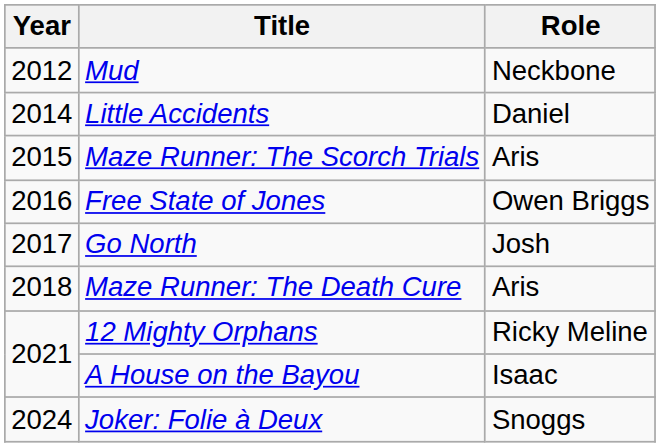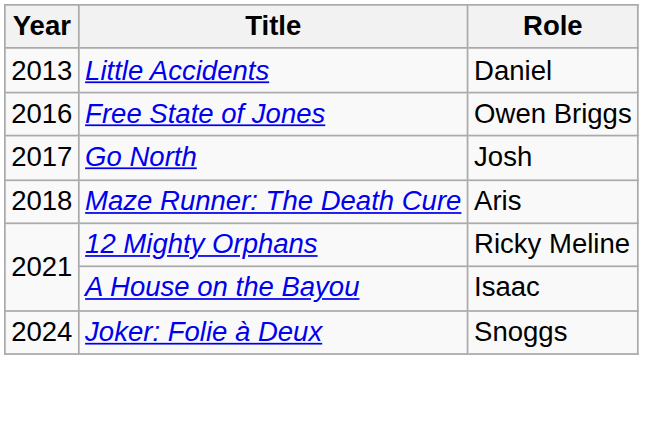 <table class="wikitable sortable plainrowheaders">
 <tr>
 <th>Year</th>
 <th>Title</th>
 <th>Role</th>
 </tr>
 <tr>
-<td>2012</td>
-<td><em><a href='#'>Mud</a></em></td>
-<td>Neckbone</td>
-</tr>
-<tr>
-<td>2014</td>
+<td>2013</td>
 <td><em><a href='#'>Little Accidents</a></em></td>
 <td>Daniel</td>
-</tr>
-<tr>
-<td>2015</td>
-<td><em><a href='#'>Maze Runner: The Scorch Trials</a></em></td>
-<td>Aris</td>
 </tr>
 <tr>
 <td>2016</td>
 <td><em><a href='#'>Free State of Jones</a></em></td>
 <td>Owen Briggs</td>
 </tr>
 <tr>
 <td>2017</td>
 <td><em><a href='#'>Go North</a></em></td>
 <td>Josh</td>
 </tr>
 <tr>
 <td>2018</td>
 <td><em><a href='#'>Maze Runner: The Death Cure</a></em></td>
 <td>Aris</td>
 </tr>
 <tr>
 <td rowspan="2">2021</td>
 <td><em><a href='#'>12 Mighty Orphans</a></em></td>
 <td>Ricky Meline</td>
 </tr>
 <tr>
 <td><em><a href='#'>A House on the Bayou</a></em></td>
 <td>Isaac</td>
 </tr>
 <tr>
 <td>2024</td>
 <td><em><a href='#'>Joker: Folie à Deux</a></em></td>
 <td>Snoggs</td>
 </tr>
 </table>
